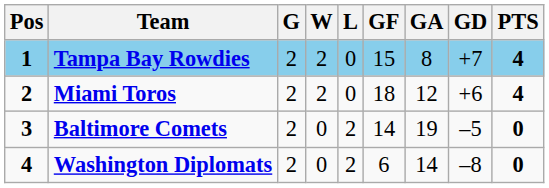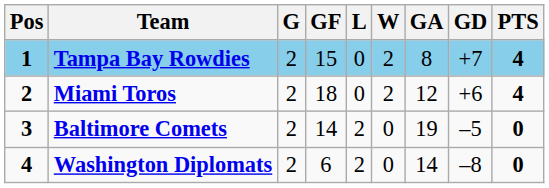 <table class="wikitable sortable">
 <tr>
 <th>Pos</th>
 <th>Team</th>
 <th>G</th>
+<th>GF</th>
+<th>L</th>
 <th>W</th>
-<th>L</th>
-<th>GF</th>
 <th>GA</th>
 <th>GD</th>
 <th>PTS</th>
 </tr>
 <tr style="background:skyblue;">
 <td align=center><strong>1</strong></td>
 <td><strong><a href='#'>Tampa Bay Rowdies</a></strong></td>
 <td align=center>2</td>
+<td align=center>15</td>
+<td align=center>0</td>
 <td align=center>2</td>
-<td align=center>0</td>
-<td align=center>15</td>
 <td align=center>8</td>
 <td align=center>+7</td>
 <td align=center><strong>4</strong></td>
 </tr>
 <tr>
 <td align=center><strong>2</strong></td>
 <td><strong><a href='#'>Miami Toros</a></strong></td>
 <td align=center>2</td>
+<td align=center>18</td>
+<td align=center>0</td>
 <td align=center>2</td>
-<td align=center>0</td>
-<td align=center>18</td>
 <td align=center>12</td>
 <td align=center>+6</td>
 <td align=center><strong>4</strong></td>
 </tr>
 <tr>
 <td align=center><strong>3</strong></td>
 <td><strong><a href='#'>Baltimore Comets</a></strong></td>
 <td align=center>2</td>
+<td align=center>14</td>
+<td align=center>2</td>
 <td align=center>0</td>
-<td align=center>2</td>
-<td align=center>14</td>
 <td align=center>19</td>
 <td align=center>–5</td>
 <td align=center><strong>0</strong></td>
 </tr>
 <tr>
 <td align=center><strong>4</strong></td>
 <td><strong><a href='#'>Washington Diplomats</a></strong></td>
 <td align=center>2</td>
+<td align=center>6</td>
+<td align=center>2</td>
 <td align=center>0</td>
-<td align=center>2</td>
-<td align=center>6</td>
 <td align=center>14</td>
 <td align=center>–8</td>
 <td align=center><strong>0</strong></td>
 </tr>
 </table>
